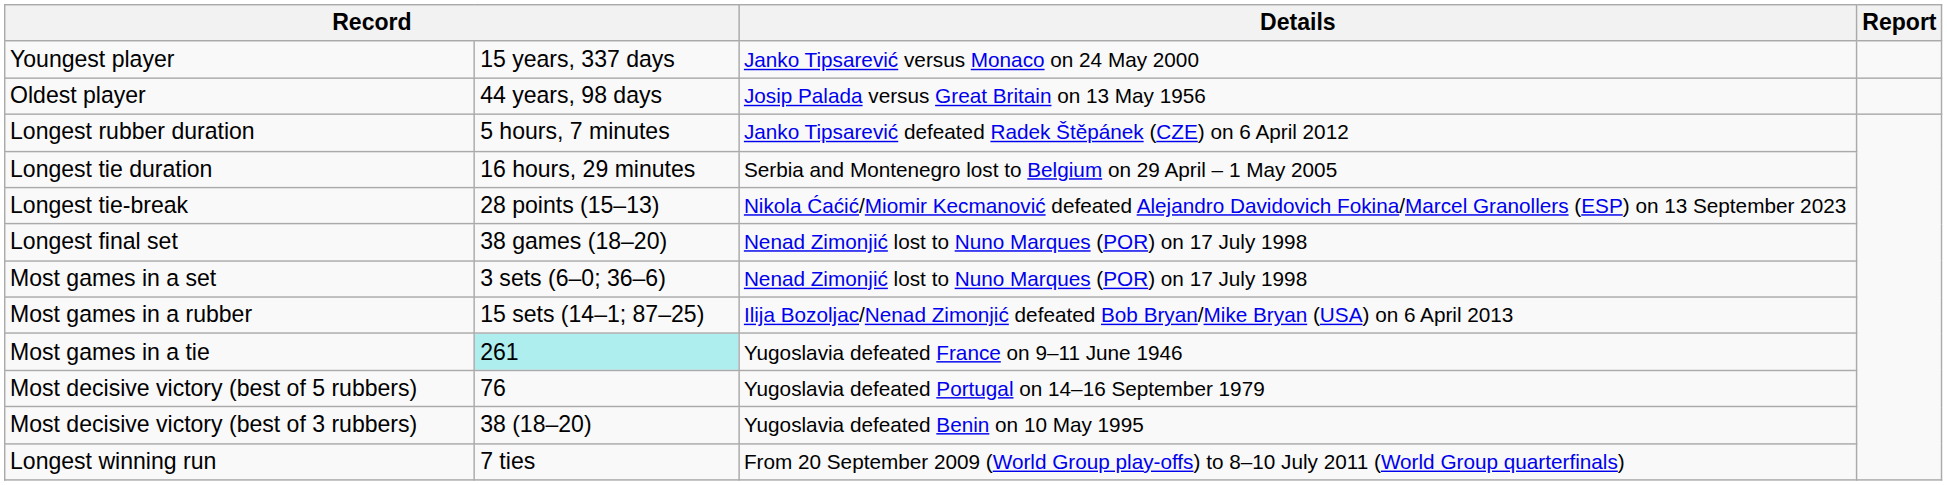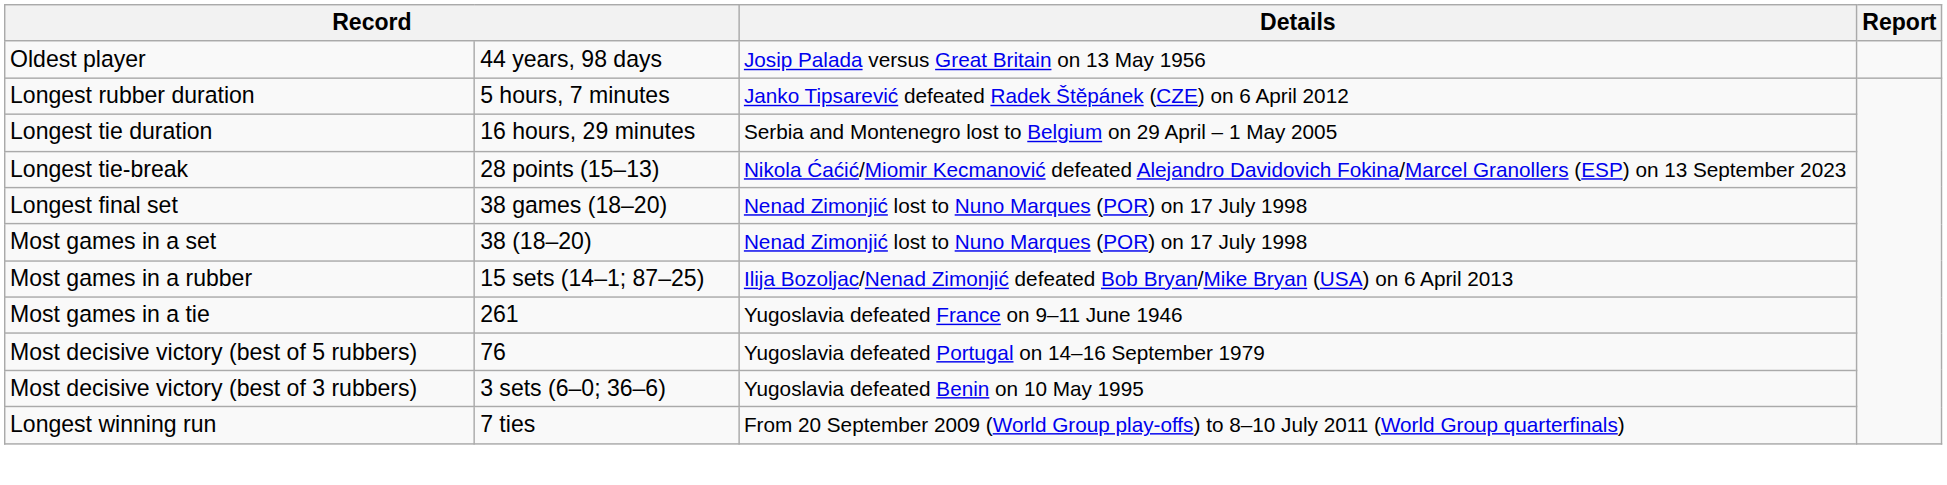 <table class="wikitable" style="width:85%">
 <tr>
 <th width="500px" colspan=2>Record</th>
 <th>Details</th>
 <th>Report</th>
-</tr>
-<tr>
-<td>Youngest player</td>
-<td>15 years, 337 days</td>
-<td style="font-size:90%"><a href='#'>Janko Tipsarević</a> versus <a href='#'>Monaco</a> on 24 May 2000</td>
-<td style="text-align:center"></td>
 </tr>
 <tr>
 <td>Oldest player</td>
 <td>44 years, 98 days</td>
 <td style="font-size:90%"><a href='#'>Josip Palada</a> versus <a href='#'>Great Britain</a> on 13 May 1956</td>
 <td style="text-align:center"></td>
 </tr>
 <tr>
 <td>Longest rubber duration</td>
 <td>5 hours, 7 minutes</td>
 <td style="font-size:90%"><a href='#'>Janko Tipsarević</a> defeated <a href='#'>Radek Štěpánek</a> (<a href='#'>CZE</a>) on 6 April 2012</td>
 <td style="text-align:center" rowspan=10></td>
 </tr>
 <tr>
 <td>Longest tie duration</td>
 <td>16 hours, 29 minutes</td>
 <td style="font-size:90%">Serbia and Montenegro lost to <a href='#'>Belgium</a> on 29 April – 1 May 2005</td>
 </tr>
 <tr>
 <td>Longest tie-break</td>
 <td>28 points (15–13)</td>
 <td style="font-size:90%"><a href='#'>Nikola Ćaćić</a>/<a href='#'>Miomir Kecmanović</a> defeated <a href='#'>Alejandro Davidovich Fokina</a>/<a href='#'>Marcel Granollers</a> (<a href='#'>ESP</a>) on 13 September 2023</td>
 </tr>
 <tr>
 <td>Longest final set</td>
 <td>38 games (18–20)</td>
 <td style="font-size:90%"><a href='#'>Nenad Zimonjić</a> lost to <a href='#'>Nuno Marques</a> (<a href='#'>POR</a>) on 17 July 1998</td>
 </tr>
 <tr>
 <td>Most games in a set</td>
-<td>3 sets (6–0; 36–6)</td>
+<td>38 (18–20)</td>
 <td style="font-size:90%"><a href='#'>Nenad Zimonjić</a> lost to <a href='#'>Nuno Marques</a> (<a href='#'>POR</a>) on 17 July 1998</td>
 </tr>
 <tr>
 <td>Most games in a rubber</td>
 <td>15 sets (14–1; 87–25)</td>
 <td style="font-size:90%"><a href='#'>Ilija Bozoljac</a>/<a href='#'>Nenad Zimonjić</a> defeated <a href='#'>Bob Bryan</a>/<a href='#'>Mike Bryan</a> (<a href='#'>USA</a>) on 6 April 2013</td>
 </tr>
 <tr>
 <td>Most games in a tie</td>
-<td style="background: paleturquoise;">261</td>
+<td>261</td>
 <td style="font-size:90%">Yugoslavia defeated <a href='#'>France</a> on 9–11 June 1946</td>
 </tr>
 <tr>
 <td>Most decisive victory (best of 5 rubbers)</td>
 <td>76</td>
 <td style="font-size:90%">Yugoslavia defeated <a href='#'>Portugal</a> on 14–16 September 1979</td>
 </tr>
 <tr>
 <td>Most decisive victory (best of 3 rubbers)</td>
-<td>38 (18–20)</td>
+<td>3 sets (6–0; 36–6)</td>
 <td style="font-size:90%">Yugoslavia defeated <a href='#'>Benin</a> on 10 May 1995</td>
 </tr>
 <tr>
 <td>Longest winning run</td>
 <td>7 ties</td>
 <td style="font-size:90%">From 20 September 2009 (<a href='#'>World Group play-offs</a>) to 8–10 July 2011 (<a href='#'>World Group quarterfinals</a>)</td>
 </tr>
 </table>
